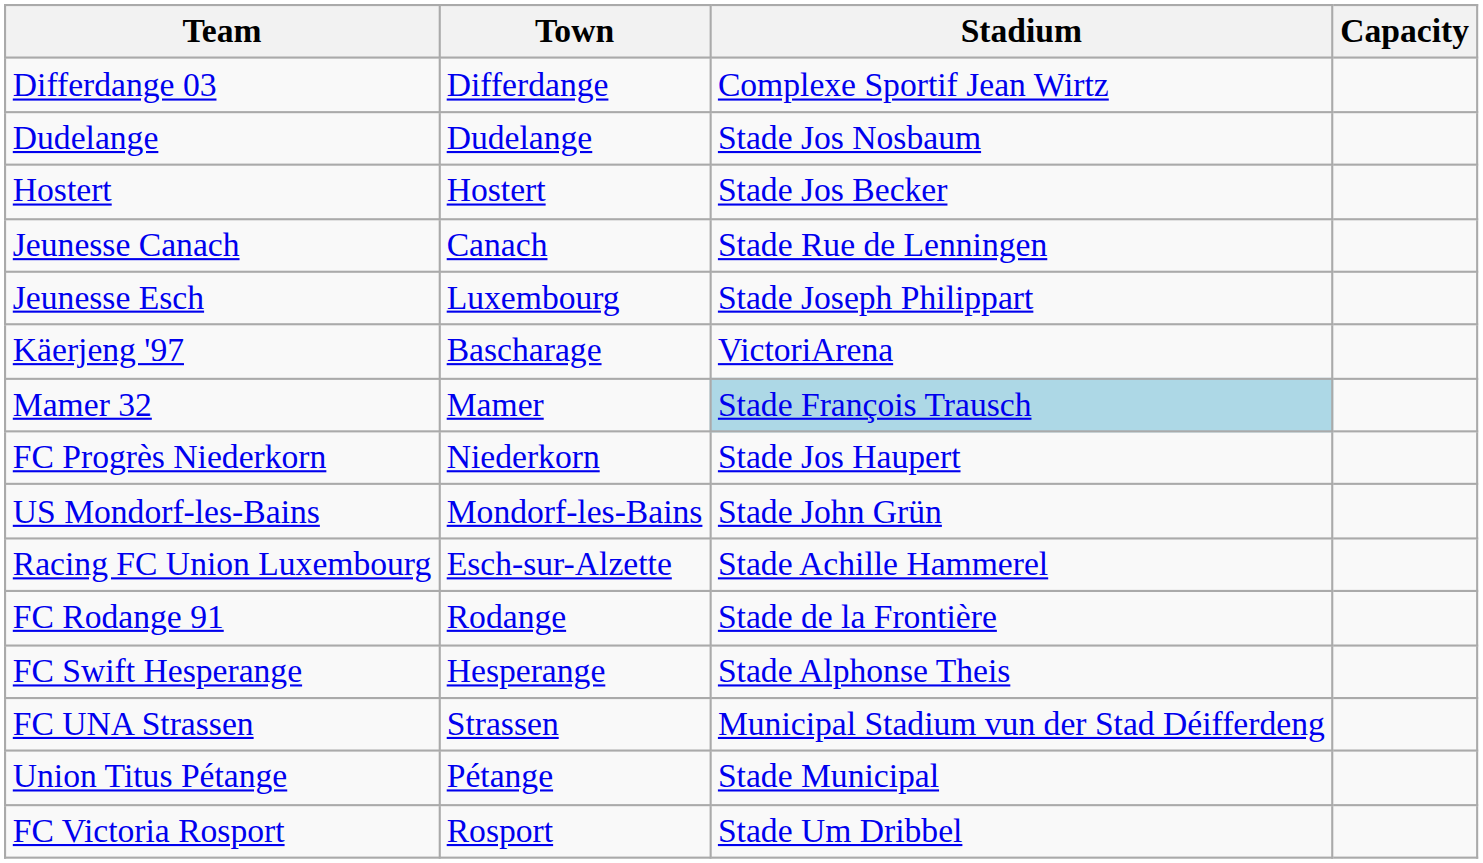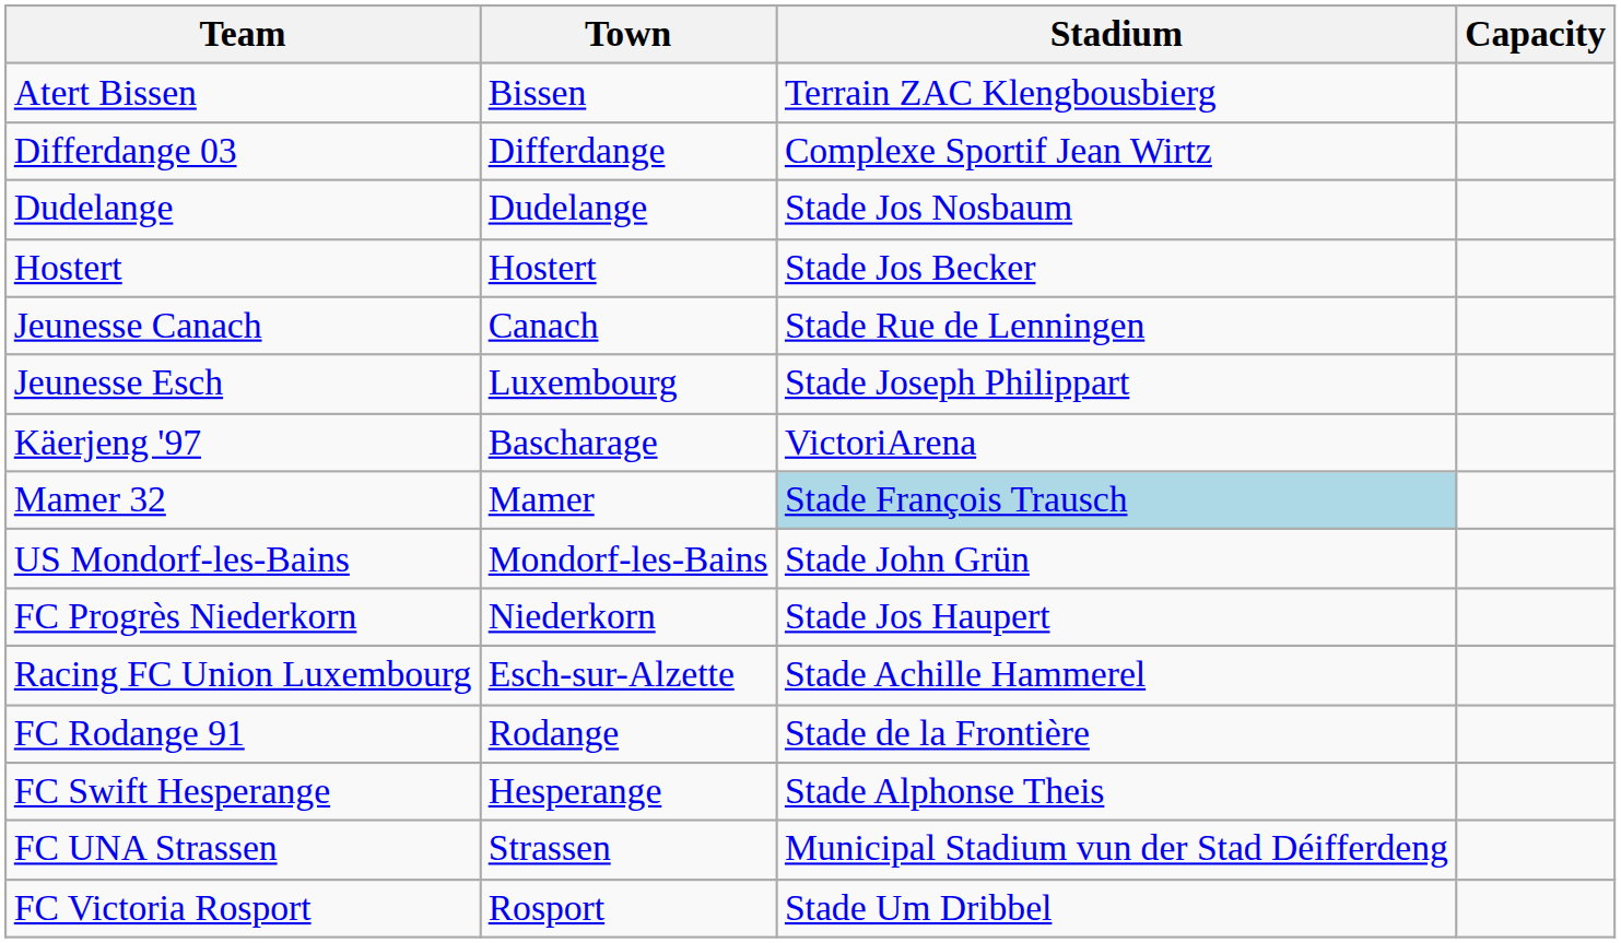 <table class="wikitable sortable">
 <tr>
 <th>Team</th>
 <th>Town</th>
 <th>Stadium</th>
 <th>Capacity</th>
+</tr>
+<tr>
+<td><a href='#'>Atert Bissen</a></td>
+<td><a href='#'>Bissen</a></td>
+<td><a href='#'>Terrain ZAC Klengbousbierg</a></td>
+<td style="text-align:center"></td>
 </tr>
 <tr>
 <td><a href='#'>Differdange 03</a></td>
 <td><a href='#'>Differdange</a></td>
 <td><a href='#'>Complexe Sportif Jean Wirtz</a></td>
 <td style="text-align:center"></td>
 </tr>
 <tr>
 <td><a href='#'>Dudelange</a></td>
 <td><a href='#'>Dudelange</a></td>
 <td><a href='#'>Stade Jos Nosbaum</a></td>
 <td style="text-align:center"></td>
 </tr>
 <tr>
 <td><a href='#'>Hostert</a></td>
 <td><a href='#'>Hostert</a></td>
 <td><a href='#'>Stade Jos Becker</a></td>
 <td style="text-align:center"></td>
 </tr>
 <tr>
 <td><a href='#'>Jeunesse Canach</a></td>
 <td><a href='#'>Canach</a></td>
 <td><a href='#'>Stade Rue de Lenningen</a></td>
 <td style="text-align:center"></td>
 </tr>
 <tr>
 <td><a href='#'>Jeunesse Esch</a></td>
 <td><a href='#'>Luxembourg</a></td>
 <td><a href='#'>Stade Joseph Philippart</a></td>
 <td style="text-align:center"></td>
 </tr>
 <tr>
 <td><a href='#'>Käerjeng '97</a></td>
 <td><a href='#'>Bascharage</a></td>
 <td><a href='#'>VictoriArena</a></td>
 <td style="text-align:center"></td>
 </tr>
 <tr>
 <td><a href='#'>Mamer 32</a></td>
 <td><a href='#'>Mamer</a></td>
 <td style="background: lightblue;"><a href='#'>Stade François Trausch</a></td>
 <td style="text-align:center"></td>
 </tr>
 <tr>
+<td><a href='#'>US Mondorf-les-Bains</a></td>
+<td><a href='#'>Mondorf-les-Bains</a></td>
+<td><a href='#'>Stade John Grün</a></td>
+<td style="text-align:center"></td>
+</tr>
+<tr>
 <td><a href='#'>FC Progrès Niederkorn</a></td>
 <td><a href='#'>Niederkorn</a></td>
 <td><a href='#'>Stade Jos Haupert</a></td>
-<td style="text-align:center"></td>
-</tr>
-<tr>
-<td><a href='#'>US Mondorf-les-Bains</a></td>
-<td><a href='#'>Mondorf-les-Bains</a></td>
-<td><a href='#'>Stade John Grün</a></td>
 <td style="text-align:center"></td>
 </tr>
 <tr>
 <td><a href='#'>Racing FC Union Luxembourg</a></td>
 <td><a href='#'>Esch-sur-Alzette</a></td>
 <td><a href='#'>Stade Achille Hammerel</a></td>
 <td style="text-align:center"></td>
 </tr>
 <tr>
 <td><a href='#'>FC Rodange 91</a></td>
 <td><a href='#'>Rodange</a></td>
 <td><a href='#'>Stade de la Frontière</a></td>
 <td style="text-align:center"></td>
 </tr>
 <tr>
 <td><a href='#'>FC Swift Hesperange</a></td>
 <td><a href='#'>Hesperange</a></td>
 <td><a href='#'>Stade Alphonse Theis</a></td>
 <td style="text-align:center"></td>
 </tr>
 <tr>
 <td><a href='#'>FC UNA Strassen</a></td>
 <td><a href='#'>Strassen</a></td>
 <td><a href='#'>Municipal Stadium vun der Stad Déifferdeng</a></td>
 <td style="text-align:center"></td>
 </tr>
 <tr>
-<td><a href='#'>Union Titus Pétange</a></td>
-<td><a href='#'>Pétange</a></td>
-<td><a href='#'>Stade Municipal</a></td>
-<td style="text-align:center"></td>
-</tr>
-<tr>
 <td><a href='#'>FC Victoria Rosport</a></td>
 <td><a href='#'>Rosport</a></td>
 <td><a href='#'>Stade Um Dribbel</a></td>
 <td style="text-align:center"></td>
 </tr>
 </table>
